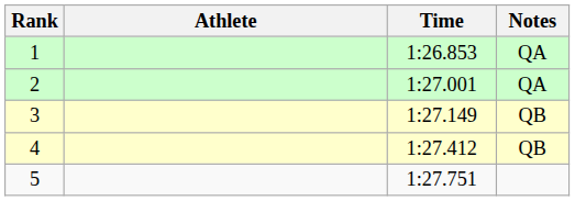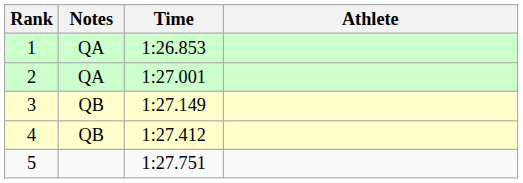 <table class=wikitable style="text-align:center">
 <tr>
 <th width=40>Rank</th>
+<th width=50>Notes</th>
+<th width=80>Time</th>
 <th width=250>Athlete</th>
-<th width=80>Time</th>
-<th width=50>Notes</th>
 </tr>
 <tr bgcolor="ccffcc">
 <td>1</td>
+<td>QA</td>
+<td>1:26.853</td>
 <td align=left></td>
-<td>1:26.853</td>
-<td>QA</td>
 </tr>
 <tr bgcolor="ccffcc">
 <td>2</td>
+<td>QA</td>
+<td>1:27.001</td>
 <td align=left></td>
-<td>1:27.001</td>
-<td>QA</td>
 </tr>
 <tr bgcolor="ffffcc">
 <td>3</td>
+<td>QB</td>
+<td>1:27.149</td>
 <td align=left></td>
-<td>1:27.149</td>
-<td>QB</td>
 </tr>
 <tr bgcolor="ffffcc">
 <td>4</td>
+<td>QB</td>
+<td>1:27.412</td>
 <td align=left></td>
-<td>1:27.412</td>
-<td>QB</td>
 </tr>
 <tr>
 <td>5</td>
+<td></td>
+<td>1:27.751</td>
 <td align=left></td>
-<td>1:27.751</td>
-<td></td>
 </tr>
 </table>
